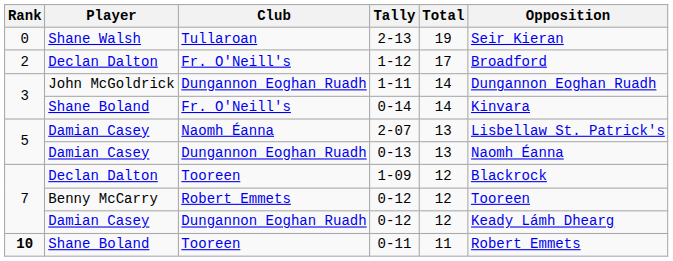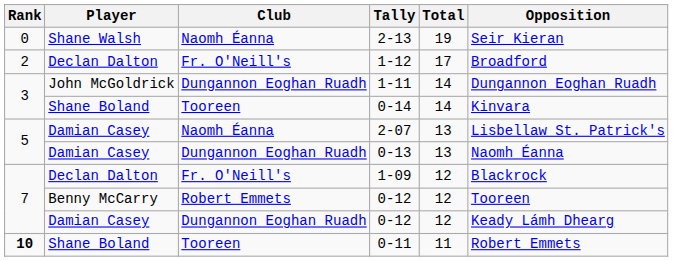 <table class="wikitable">
 <tr>
 <th>Rank</th>
 <th>Player</th>
 <th>Club</th>
 <th>Tally</th>
 <th>Total</th>
 <th>Opposition</th>
 </tr>
 <tr>
 <td rowspan="1" style="text-align:center;">0</td>
 <td><a href='#'>Shane Walsh</a></td>
-<td><a href='#'>Tullaroan</a></td>
+<td><a href='#'>Naomh Éanna</a></td>
 <td align=center>2-13</td>
 <td align=center>19</td>
 <td><a href='#'>Seir Kieran</a></td>
 </tr>
 <tr>
 <td rowspan="1" style="text-align:center;">2</td>
 <td><a href='#'>Declan Dalton</a></td>
 <td><a href='#'>Fr. O'Neill's</a></td>
 <td align=center>1-12</td>
 <td align=center>17</td>
 <td><a href='#'>Broadford</a></td>
 </tr>
 <tr>
 <td rowspan="2" style="text-align:center;">3</td>
 <td>John McGoldrick</td>
 <td><a href='#'>Dungannon Eoghan Ruadh</a></td>
 <td align=center>1-11</td>
 <td align=center>14</td>
 <td><a href='#'>Dungannon Eoghan Ruadh</a></td>
 </tr>
 <tr>
 <td><a href='#'>Shane Boland</a></td>
-<td><a href='#'>Fr. O'Neill's</a></td>
+<td><a href='#'>Tooreen</a></td>
 <td align=center>0-14</td>
 <td align=center>14</td>
 <td><a href='#'>Kinvara</a></td>
 </tr>
 <tr>
 <td rowspan="2" style="text-align:center;">5</td>
 <td><a href='#'>Damian Casey</a></td>
 <td><a href='#'>Naomh Éanna</a></td>
 <td align=center>2-07</td>
 <td align=center>13</td>
 <td><a href='#'>Lisbellaw St. Patrick's</a></td>
 </tr>
 <tr>
 <td><a href='#'>Damian Casey</a></td>
 <td><a href='#'>Dungannon Eoghan Ruadh</a></td>
 <td align=center>0-13</td>
 <td align=center>13</td>
 <td><a href='#'>Naomh Éanna</a></td>
 </tr>
 <tr>
 <td rowspan="3" style="text-align:center;">7</td>
 <td><a href='#'>Declan Dalton</a></td>
-<td><a href='#'>Tooreen</a></td>
+<td><a href='#'>Fr. O'Neill's</a></td>
 <td align=center>1-09</td>
 <td align=center>12</td>
 <td><a href='#'>Blackrock</a></td>
 </tr>
 <tr>
 <td>Benny McCarry</td>
 <td><a href='#'>Robert Emmets</a></td>
 <td align=center>0-12</td>
 <td align=center>12</td>
 <td><a href='#'>Tooreen</a></td>
 </tr>
 <tr>
 <td><a href='#'>Damian Casey</a></td>
 <td><a href='#'>Dungannon Eoghan Ruadh</a></td>
 <td align=center>0-12</td>
 <td align=center>12</td>
 <td><a href='#'>Keady Lámh Dhearg</a></td>
 </tr>
 <tr>
 <td rowspan="1" style="text-align:center;"><strong>10</strong></td>
 <td><a href='#'>Shane Boland</a></td>
 <td><a href='#'>Tooreen</a></td>
 <td align=center>0-11</td>
 <td align=center>11</td>
 <td><a href='#'>Robert Emmets</a></td>
 </tr>
 </table>
